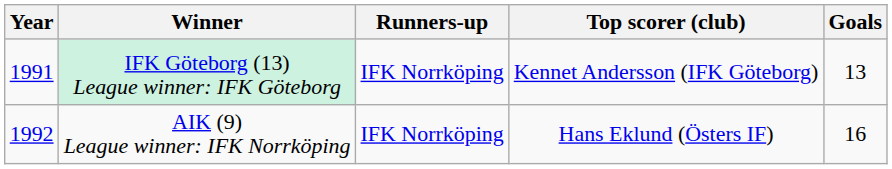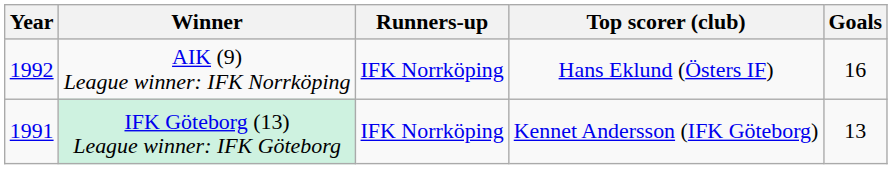 <table class="wikitable sortable plainrowheaders" style="text-align: center;">
 <tr>
 <th>Year</th>
 <th>Winner</th>
 <th>Runners-up</th>
 <th>Top scorer (club)</th>
 <th>Goals</th>
 </tr>
 <tr>
+<td><a href='#'>1992</a></td>
+<td><a href='#'>AIK</a> (9)<br><em>League winner: IFK Norrköping</em></td>
+<td><a href='#'>IFK Norrköping</a></td>
+<td><a href='#'>Hans Eklund</a> (<a href='#'>Östers IF</a>)</td>
+<td>16</td>
+</tr>
+<tr>
 <td><a href='#'>1991</a></td>
 <td bgcolor="#CEF2E0" align="center"><a href='#'>IFK Göteborg</a> (13)<sup></sup><br><em>League winner: IFK Göteborg</em></td>
 <td><a href='#'>IFK Norrköping</a></td>
 <td><a href='#'>Kennet Andersson</a> (<a href='#'>IFK Göteborg</a>)</td>
 <td>13</td>
 </tr>
-<tr>
-<td><a href='#'>1992</a></td>
-<td><a href='#'>AIK</a> (9)<br><em>League winner: IFK Norrköping</em></td>
-<td><a href='#'>IFK Norrköping</a></td>
-<td><a href='#'>Hans Eklund</a> (<a href='#'>Östers IF</a>)</td>
-<td>16</td>
-</tr>
 </table>
